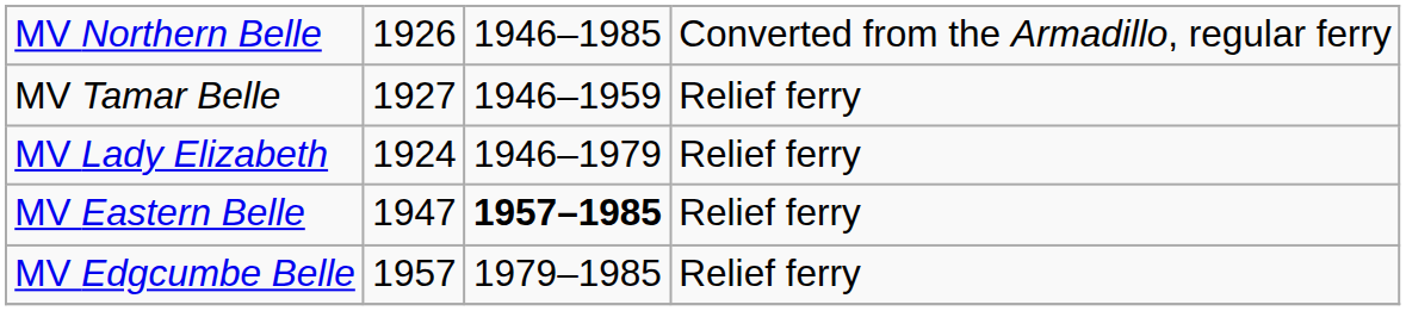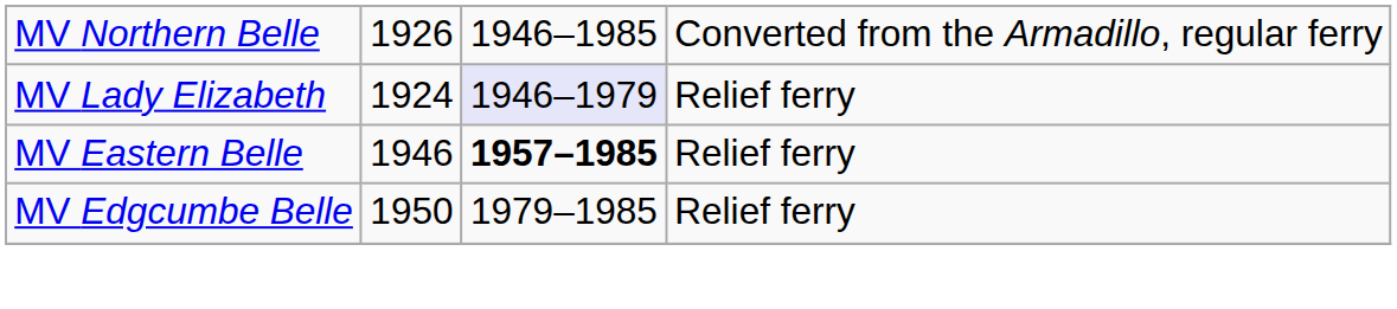 <table class="wikitable">
 <tr>
 <td><a href='#'>MV <em>Northern Belle</em></a></td>
 <td>1926</td>
 <td>1946–1985</td>
 <td>Converted from the <em>Armadillo</em>, regular ferry</td>
 </tr>
 <tr>
-<td>MV <em>Tamar Belle</em></td>
-<td>1927</td>
-<td>1946–1959</td>
-<td>Relief ferry</td>
-</tr>
-<tr>
 <td><a href='#'>MV <em>Lady Elizabeth</em></a></td>
 <td>1924</td>
-<td>1946–1979</td>
+<td style="background: lavender;">1946–1979</td>
 <td>Relief ferry</td>
 </tr>
 <tr>
 <td><a href='#'>MV <em>Eastern Belle</em></a></td>
-<td>1947</td>
+<td>1946</td>
 <td><strong>1957–1985</strong></td>
 <td>Relief ferry</td>
 </tr>
 <tr>
 <td><a href='#'>MV <em>Edgcumbe Belle</em></a></td>
-<td>1957</td>
+<td>1950</td>
 <td>1979–1985</td>
 <td>Relief ferry</td>
 </tr>
 <tr>
 </tr>
 </table>
